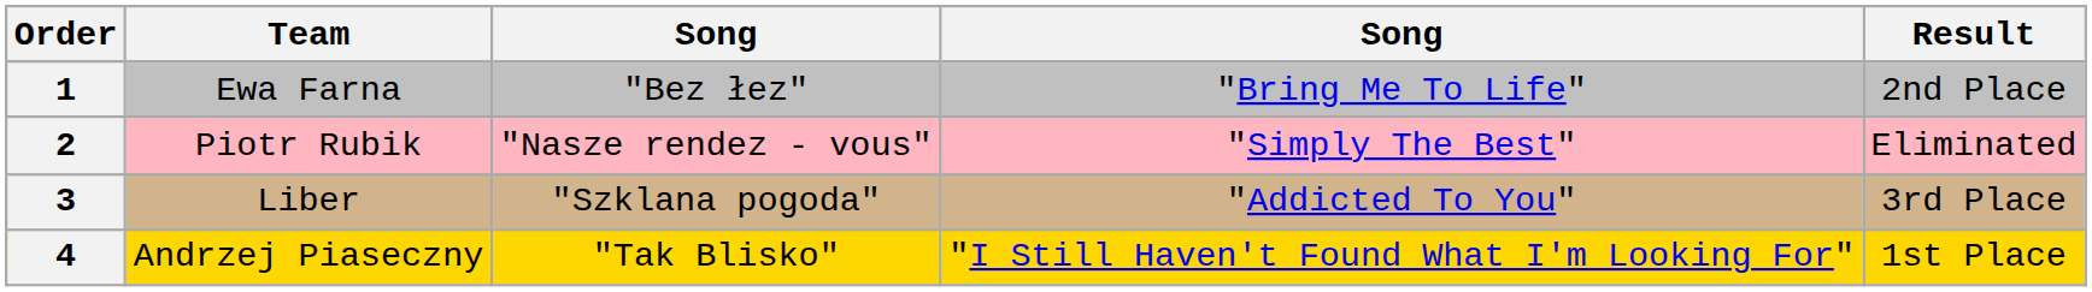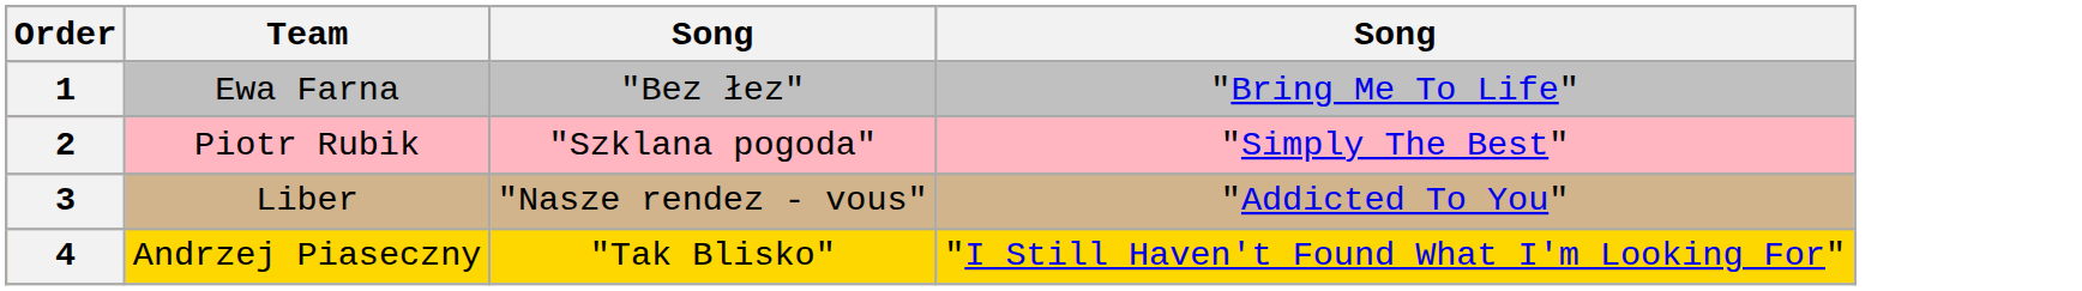 <table class="wikitable plainrowheaders sortable" style="text-align: center; width: auto;">
 <tr>
 <th scope="col">Order</th>
 <th scope="col">Team</th>
 <th scope="col">Song</th>
 <th scope="col">Song</th>
-<th scope="col">Result</th>
 </tr>
 <tr style="background:silver">
 <th scope="row">1</th>
 <td>Ewa Farna</td>
 <td>"Bez łez"</td>
 <td>"<a href='#'>Bring Me To Life</a>"</td>
-<td>2nd Place</td>
 </tr>
 <tr style="background:lightpink">
 <th scope="row">2</th>
 <td>Piotr Rubik</td>
-<td>"Nasze rendez - vous"</td>
+<td>"Szklana pogoda"</td>
 <td>"<a href='#'>Simply The Best</a>"</td>
-<td>Eliminated</td>
 </tr>
 <tr style="background:tan">
 <th scope="row">3</th>
 <td>Liber</td>
-<td>"Szklana pogoda"</td>
+<td>"Nasze rendez - vous"</td>
 <td>"<a href='#'>Addicted To You</a>"</td>
-<td>3rd Place</td>
 </tr>
 <tr style="background:gold">
 <th scope="row">4</th>
 <td>Andrzej Piaseczny</td>
 <td>"Tak Blisko"</td>
 <td>"<a href='#'>I Still Haven't Found What I'm Looking For</a>"</td>
-<td>1st Place</td>
 </tr>
 </table>
